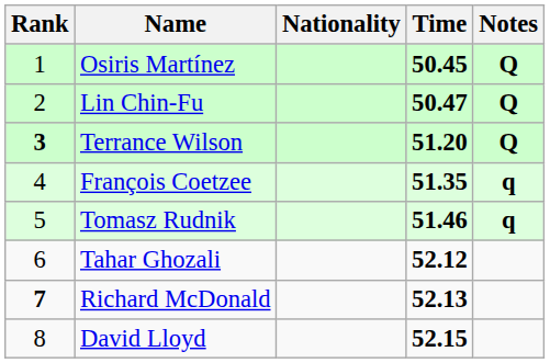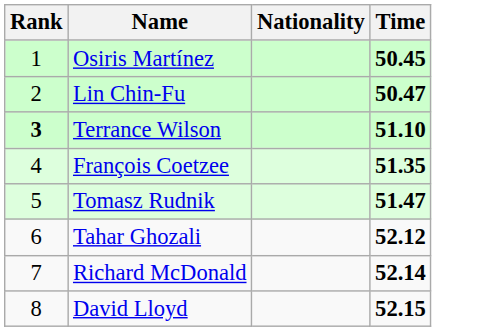 <table class="wikitable sortable" style="text-align:center">
 <tr>
 <th>Rank</th>
 <th>Name</th>
 <th>Nationality</th>
 <th>Time</th>
-<th>Notes</th>
 </tr>
 <tr bgcolor=ccffcc>
 <td>1</td>
 <td align=left><a href='#'>Osiris Martínez</a></td>
 <td align=left></td>
 <td><strong>50.45</strong></td>
-<td><strong>Q</strong></td>
 </tr>
 <tr bgcolor=ccffcc>
 <td>2</td>
 <td align=left><a href='#'>Lin Chin-Fu</a></td>
 <td align=left></td>
 <td><strong>50.47</strong></td>
-<td><strong>Q</strong></td>
 </tr>
 <tr bgcolor=ccffcc>
 <td><strong>3</strong></td>
 <td align=left><a href='#'>Terrance Wilson</a></td>
 <td align=left></td>
-<td><strong>51.20</strong></td>
-<td><strong>Q</strong></td>
+<td><strong>51.10</strong></td>
 </tr>
 <tr bgcolor=ddffdd>
 <td>4</td>
 <td align=left><a href='#'>François Coetzee</a></td>
 <td align=left></td>
 <td><strong>51.35</strong></td>
-<td><strong>q</strong></td>
 </tr>
 <tr bgcolor=ddffdd>
 <td>5</td>
 <td align=left><a href='#'>Tomasz Rudnik</a></td>
 <td align=left></td>
-<td><strong>51.46</strong></td>
-<td><strong>q</strong></td>
+<td><strong>51.47</strong></td>
 </tr>
 <tr>
 <td>6</td>
 <td align=left><a href='#'>Tahar Ghozali</a></td>
 <td align=left></td>
 <td><strong>52.12</strong></td>
-<td></td>
 </tr>
 <tr>
-<td><strong>7</strong></td>
+<td>7</td>
 <td align=left><a href='#'>Richard McDonald</a></td>
 <td align=left></td>
-<td><strong>52.13</strong></td>
-<td></td>
+<td><strong>52.14</strong></td>
 </tr>
 <tr>
 <td>8</td>
 <td align=left><a href='#'>David Lloyd</a></td>
 <td align=left></td>
 <td><strong>52.15</strong></td>
-<td></td>
 </tr>
 </table>
